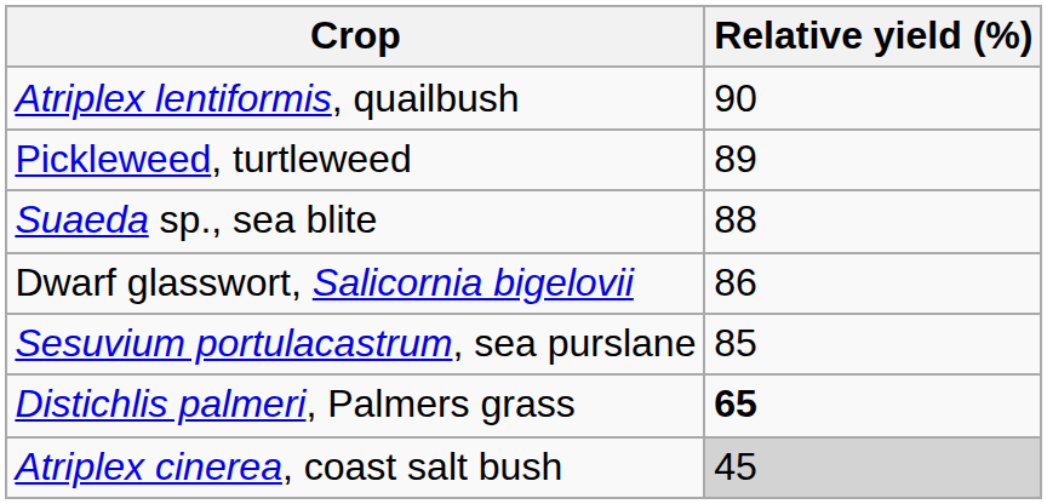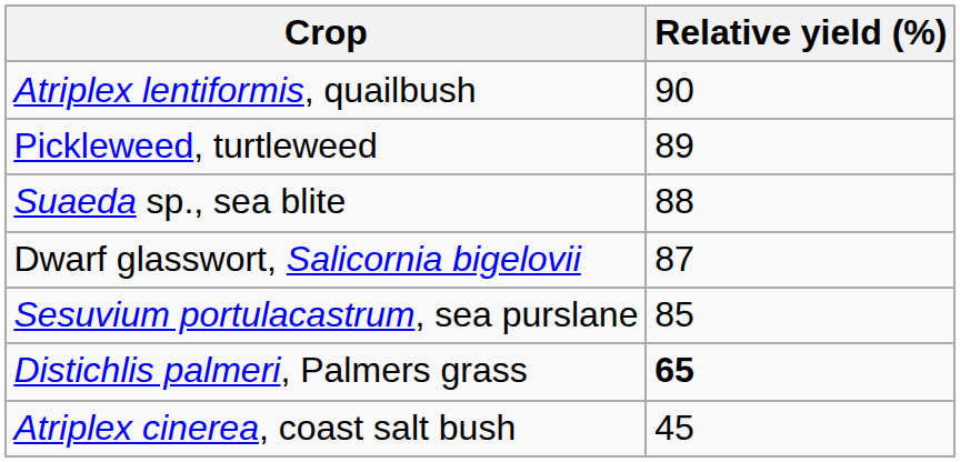 <table class="wikitable">
 <tr>
 <th>Crop</th>
 <th>Relative yield (%)</th>
 </tr>
 <tr>
 <td><em><a href='#'>Atriplex lentiformis</a></em>, quailbush</td>
 <td>90</td>
 </tr>
 <tr>
 <td><a href='#'>Pickleweed</a>, turtleweed</td>
 <td>89</td>
 </tr>
 <tr>
 <td><em><a href='#'>Suaeda</a></em> sp., sea blite</td>
 <td>88</td>
 </tr>
 <tr>
 <td>Dwarf glasswort, <em><a href='#'>Salicornia bigelovii</a></em></td>
-<td>86</td>
+<td>87</td>
 </tr>
 <tr>
 <td><em><a href='#'>Sesuvium portulacastrum</a></em>, sea purslane</td>
 <td>85</td>
 </tr>
 <tr>
 <td><em><a href='#'>Distichlis palmeri</a></em>, Palmers grass</td>
 <td><strong>65</strong></td>
 </tr>
 <tr>
 <td><em><a href='#'>Atriplex cinerea</a></em>, coast salt bush</td>
-<td style="background: lightgrey;">45</td>
+<td>45</td>
 </tr>
 </table>
